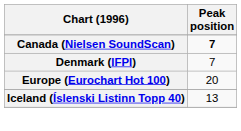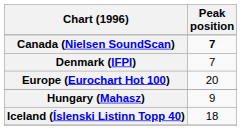 <table class="wikitable sortable plainrowheaders" style="text-align:center">
 <tr>
 <th>Chart (1996)</th>
 <th>Peak<br>position</th>
 </tr>
 <tr>
 </tr>
 <tr>
 </tr>
 <tr>
 </tr>
 <tr>
 <th scope="row">Canada (<a href='#'>Nielsen SoundScan</a>)</th>
 <td align="center"><strong>7</strong></td>
 </tr>
 <tr>
 <th scope="row">Denmark (<a href='#'>IFPI</a>)</th>
 <td>7</td>
 </tr>
 <tr>
 <th scope="row">Europe (<a href='#'>Eurochart Hot 100</a>)</th>
 <td>20</td>
 </tr>
 <tr>
 </tr>
 <tr>
 </tr>
 <tr>
+<th scope="row">Hungary (<a href='#'>Mahasz</a>)</th>
+<td>9</td>
+</tr>
+<tr>
 <th scope="row">Iceland (<a href='#'>Íslenski Listinn Topp 40</a>)</th>
-<td>13</td>
+<td>18</td>
 </tr>
 <tr>
 </tr>
 <tr>
 </tr>
 <tr>
 </tr>
 <tr>
 </tr>
 <tr>
 </tr>
 <tr>
 </tr>
 <tr>
 </tr>
 <tr>
 </tr>
 <tr>
 </tr>
 <tr>
 </tr>
 <tr>
 </tr>
 </table>
